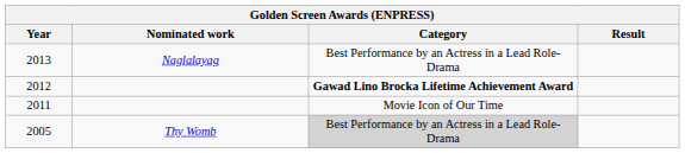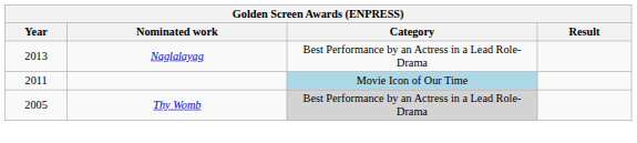 <table width="70%" class="wikitable sortable">
 <tr>
 <th colspan="4" align="center"><strong>Golden Screen Awards (ENPRESS)</strong></th>
 </tr>
 <tr>
 <th width="10%">Year</th>
 <th width="35%">Nominated work</th>
 <th width="40%">Category</th>
 <th width="15%">Result</th>
 </tr>
 <tr>
 <td align="center">2013</td>
 <td align="center"><em><a href='#'>Naglalayag</a></em></td>
 <td align="center">Best Performance by an Actress in a Lead Role-Drama</td>
 <td></td>
 </tr>
 <tr>
-<td align="center">2012</td>
-<td align="center"></td>
-<td align="center"><strong>Gawad Lino Brocka Lifetime Achievement Award</strong></td>
-<td></td>
-</tr>
-<tr>
 <td align="center">2011</td>
 <td align="center"></td>
-<td align="center">Movie Icon of Our Time</td>
+<td align="center" style="background: lightblue;">Movie Icon of Our Time</td>
 <td></td>
 </tr>
 <tr>
 <td align="center">2005</td>
 <td align="center"><em><a href='#'>Thy Womb</a></em></td>
 <td align="center" style="background: lightgrey;">Best Performance by an Actress in a Lead Role-Drama</td>
 <td></td>
 </tr>
 </table>
